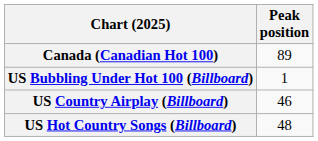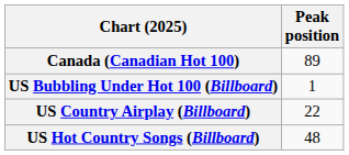 <table class="wikitable sortable plainrowheaders" style="text-align:center">
 <tr>
 <th scope="col">Chart (2025)</th>
 <th scope="col">Peak<br>position</th>
 </tr>
 <tr>
 <th scope="row">Canada (<a href='#'>Canadian Hot 100</a>)</th>
 <td>89</td>
 </tr>
 <tr>
 <th scope="row">US <a href='#'>Bubbling Under Hot 100</a> (<em><a href='#'>Billboard</a></em>)</th>
 <td>1</td>
 </tr>
 <tr>
 <th scope="row">US <a href='#'>Country Airplay</a> (<em><a href='#'>Billboard</a></em>)</th>
-<td>46</td>
+<td>22</td>
 </tr>
 <tr>
 <th scope="row">US <a href='#'>Hot Country Songs</a> (<em><a href='#'>Billboard</a></em>)</th>
 <td>48</td>
 </tr>
 </table>
